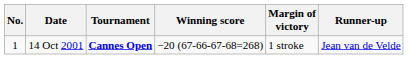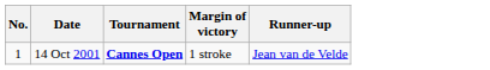 <table class="wikitable" style="font-size:95%;">
 <tr>
 <th>No.</th>
 <th>Date</th>
 <th>Tournament</th>
-<th>Winning score</th>
 <th>Margin of<br>victory</th>
 <th>Runner-up</th>
 </tr>
 <tr>
 <td align=center>1</td>
 <td>14 Oct <a href='#'>2001</a></td>
 <td><strong><a href='#'>Cannes Open</a></strong></td>
-<td>−20 (67-66-67-68=268)</td>
 <td>1 stroke</td>
 <td> <a href='#'>Jean van de Velde</a></td>
 </tr>
 </table>
